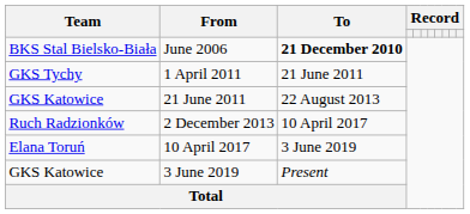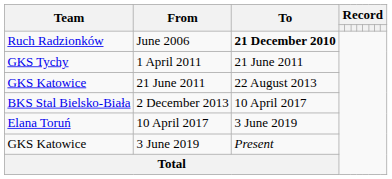 <table class="wikitable" style="text-align: center;">
 <tr>
 <th rowspan="2">Team</th>
 <th rowspan="2">From</th>
 <th rowspan="2">To</th>
 <th colspan="8">Record</th>
 </tr>
 <tr>
 <th></th>
 <th></th>
 <th></th>
 <th></th>
 <th></th>
 <th></th>
 <th></th>
 <th></th>
 </tr>
 <tr>
-<td align=left><a href='#'>BKS Stal Bielsko-Biała</a></td>
+<td align=left><a href='#'>Ruch Radzionków</a></td>
 <td align=left>June 2006</td>
 <td align=left><strong>21 December 2010<br></strong></td>
 </tr>
 <tr>
 <td align=left><a href='#'>GKS Tychy</a></td>
 <td align=left>1 April 2011</td>
 <td align=left>21 June 2011<br></td>
 </tr>
 <tr>
 <td align=left><a href='#'>GKS Katowice</a></td>
 <td align=left>21 June 2011</td>
 <td align=left>22 August 2013<br></td>
 </tr>
 <tr>
-<td align=left><a href='#'>Ruch Radzionków</a></td>
+<td align=left><a href='#'>BKS Stal Bielsko-Biała</a></td>
 <td align=left>2 December 2013</td>
 <td align=left>10 April 2017<br></td>
 </tr>
 <tr>
 <td align=left><a href='#'>Elana Toruń</a></td>
 <td align=left>10 April 2017</td>
 <td align=left>3 June 2019<br></td>
 </tr>
 <tr>
 <td align=left>GKS Katowice</td>
 <td align=left>3 June 2019</td>
 <td align=left><em>Present</em><br></td>
 </tr>
 <tr>
 <th colspan="3">Total<br></th>
 </tr>
 </table>
